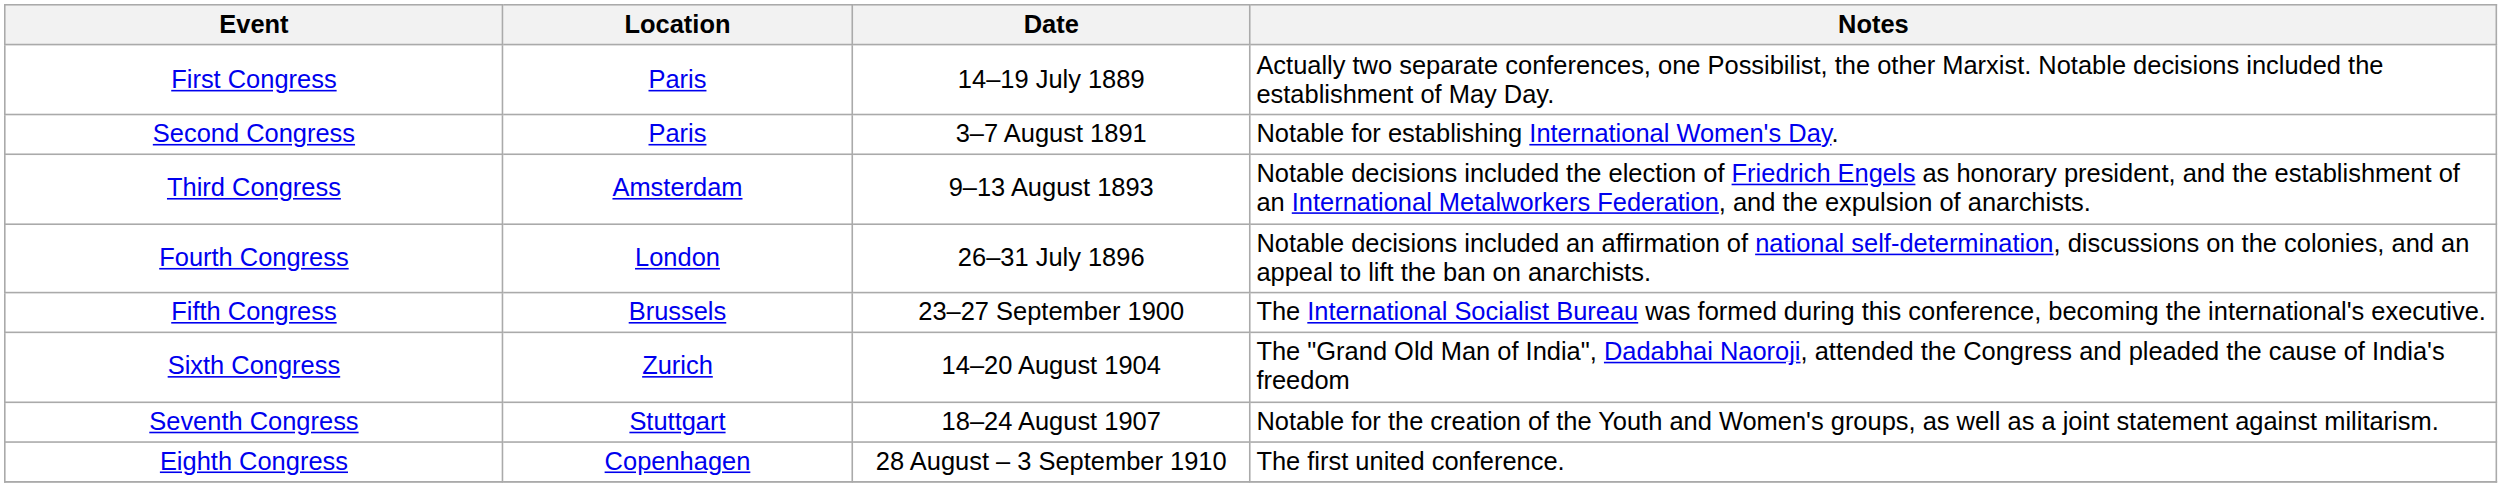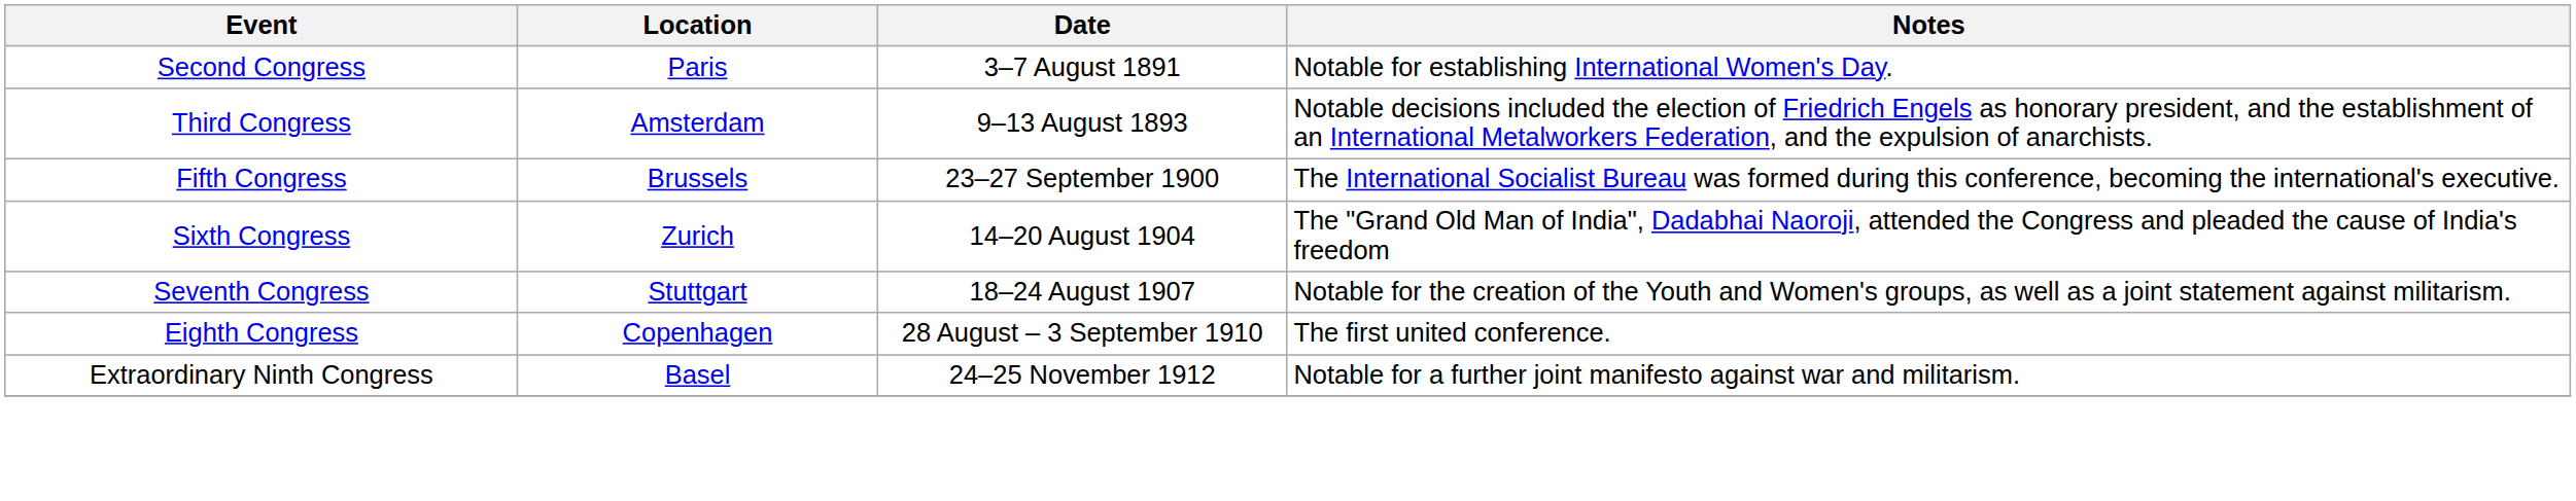 <table class="wikitable" style="Background:#ffffff">
 <tr>
 <th width=20%>Event</th>
 <th width=14%>Location</th>
 <th width=16%>Date</th>
 <th>Notes</th>
-</tr>
-<tr>
-<td align="center"><a href='#'>First Congress</a></td>
-<td align="center"><a href='#'>Paris</a></td>
-<td align="center">14–19 July 1889</td>
-<td>Actually two separate conferences, one Possibilist, the other Marxist. Notable decisions included the establishment of May Day.</td>
 </tr>
 <tr>
 <td align="center"><a href='#'>Second Congress</a></td>
 <td align="center"><a href='#'>Paris</a></td>
 <td align="center">3–7 August 1891</td>
 <td>Notable for establishing <a href='#'>International Women's Day</a>.</td>
 </tr>
 <tr>
 <td align="center"><a href='#'>Third Congress</a></td>
 <td align="center"><a href='#'>Amsterdam</a></td>
 <td align="center">9–13 August 1893</td>
 <td>Notable decisions included the election of <a href='#'>Friedrich Engels</a> as honorary president, and the establishment of an <a href='#'>International Metalworkers Federation</a>, and the expulsion of anarchists.</td>
-</tr>
-<tr>
-<td align="center"><a href='#'>Fourth Congress</a></td>
-<td align="center"><a href='#'>London</a></td>
-<td align="center">26–31 July 1896</td>
-<td>Notable decisions included an affirmation of <a href='#'>national self-determination</a>, discussions on the colonies, and an appeal to lift the ban on anarchists.</td>
 </tr>
 <tr>
 <td align="center"><a href='#'>Fifth Congress</a></td>
 <td align="center"><a href='#'>Brussels</a></td>
 <td align="center">23–27 September 1900</td>
 <td>The <a href='#'>International Socialist Bureau</a> was formed during this conference, becoming the international's executive.</td>
 </tr>
 <tr>
 <td align="center"><a href='#'>Sixth Congress</a></td>
 <td align="center"><a href='#'>Zurich</a></td>
 <td align="center">14–20 August 1904</td>
 <td>The "Grand Old Man of India", <a href='#'>Dadabhai Naoroji</a>, attended the Congress and pleaded the cause of India's freedom</td>
 </tr>
 <tr>
 <td align="center"><a href='#'>Seventh Congress</a></td>
 <td align="center"><a href='#'>Stuttgart</a></td>
 <td align="center">18–24 August 1907</td>
 <td>Notable for the creation of the Youth and Women's groups, as well as a joint statement against militarism.</td>
 </tr>
 <tr>
 <td align="center"><a href='#'>Eighth Congress</a></td>
 <td align="center"><a href='#'>Copenhagen</a></td>
 <td align="center">28 August – 3 September 1910</td>
 <td>The first united conference.</td>
 </tr>
 <tr>
+<td align="center">Extraordinary Ninth Congress</td>
+<td align="center"><a href='#'>Basel</a></td>
+<td align="center">24–25 November 1912</td>
+<td>Notable for a further joint manifesto against war and militarism.</td>
+</tr>
+<tr>
 </tr>
 </table>
